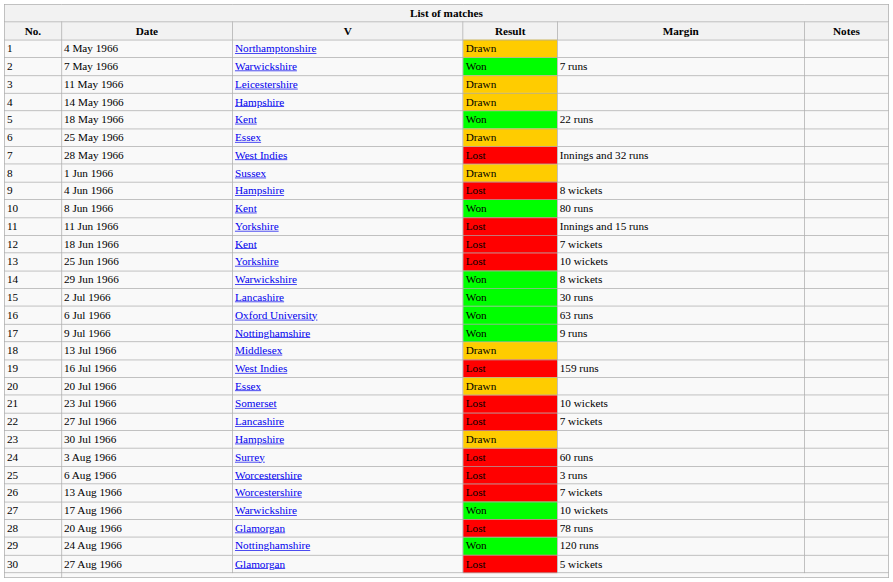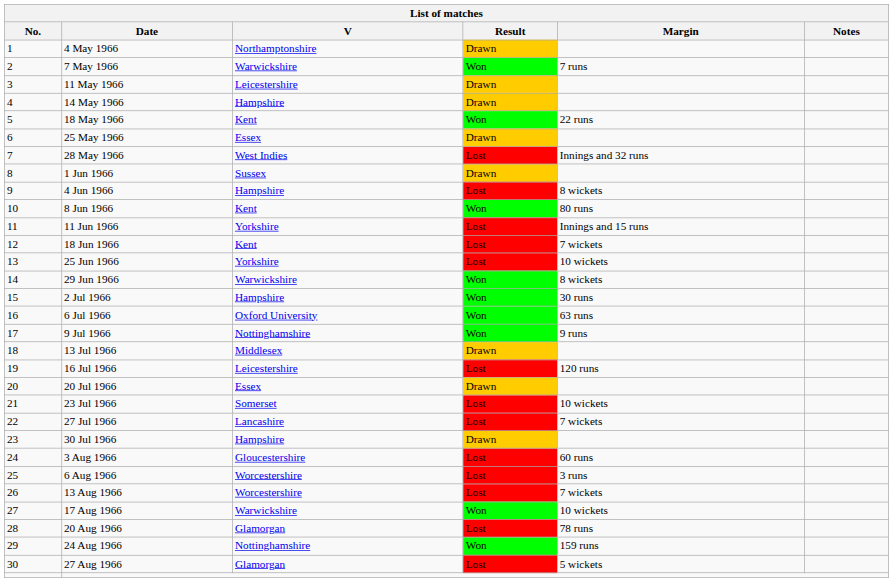 <table class="wikitable" width="100%">
 <tr>
 <th bgcolor="#efefef" colspan=6>List of matches</th>
 </tr>
 <tr bgcolor="#efefef">
 <th>No.</th>
 <th>Date</th>
 <th>V</th>
 <th>Result</th>
 <th>Margin</th>
 <th>Notes</th>
 </tr>
 <tr>
 <td>1</td>
 <td>4 May 1966</td>
 <td><a href='#'>Northamptonshire</a> <br> </td>
 <td bgcolor="#FFCC00">Drawn</td>
 <td></td>
 <td></td>
 </tr>
 <tr>
 <td>2</td>
 <td>7 May 1966</td>
 <td><a href='#'>Warwickshire</a> <br> </td>
 <td bgcolor="#00FF00">Won</td>
 <td>7 runs</td>
 <td></td>
 </tr>
 <tr>
 <td>3</td>
 <td>11 May 1966</td>
 <td><a href='#'>Leicestershire</a><br> </td>
 <td bgcolor="#FFCC00">Drawn</td>
 <td></td>
 <td></td>
 </tr>
 <tr>
 <td>4</td>
 <td>14 May 1966</td>
 <td><a href='#'>Hampshire</a><br> </td>
 <td bgcolor="#FFCC00">Drawn</td>
 <td></td>
 <td></td>
 </tr>
 <tr>
 <td>5</td>
 <td>18 May 1966</td>
 <td><a href='#'>Kent</a> <br></td>
 <td bgcolor="#00FF00">Won</td>
 <td>22 runs</td>
 <td></td>
 </tr>
 <tr>
 <td>6</td>
 <td>25 May 1966</td>
 <td><a href='#'>Essex</a>  <br> </td>
 <td bgcolor="#FFCC00">Drawn</td>
 <td></td>
 <td></td>
 </tr>
 <tr>
 <td>7</td>
 <td>28 May 1966</td>
 <td><a href='#'>West Indies</a> <br> </td>
 <td bgcolor="#FF0000">Lost</td>
 <td>Innings and 32 runs</td>
 <td></td>
 </tr>
 <tr>
 <td>8</td>
 <td>1 Jun 1966</td>
 <td><a href='#'>Sussex</a>  <br> </td>
 <td bgcolor="#FFCC00">Drawn</td>
 <td></td>
 <td></td>
 </tr>
 <tr>
 <td>9</td>
 <td>4 Jun 1966</td>
 <td><a href='#'>Hampshire</a><br> </td>
 <td bgcolor="#FF0000">Lost</td>
 <td>8 wickets</td>
 <td></td>
 </tr>
 <tr>
 <td>10</td>
 <td>8 Jun 1966</td>
 <td><a href='#'>Kent</a> <br></td>
 <td bgcolor="#00FF00">Won</td>
 <td>80 runs</td>
 <td></td>
 </tr>
 <tr>
 <td>11</td>
 <td>11 Jun 1966</td>
 <td><a href='#'>Yorkshire</a><br> </td>
 <td bgcolor="#FF0000">Lost</td>
 <td>Innings and 15 runs</td>
 <td></td>
 </tr>
 <tr>
 <td>12</td>
 <td>18 Jun 1966</td>
 <td><a href='#'>Kent</a> <br></td>
 <td bgcolor="#FF0000">Lost</td>
 <td>7 wickets</td>
 <td></td>
 </tr>
 <tr>
 <td>13</td>
 <td>25 Jun 1966</td>
 <td><a href='#'>Yorkshire</a><br> </td>
 <td bgcolor="#FF0000">Lost</td>
 <td>10 wickets</td>
 <td></td>
 </tr>
 <tr>
 <td>14</td>
 <td>29 Jun 1966</td>
 <td><a href='#'>Warwickshire</a> <br> </td>
 <td bgcolor="#00FF00">Won</td>
 <td>8 wickets</td>
 <td></td>
 </tr>
 <tr>
 <td>15</td>
 <td>2 Jul 1966</td>
-<td><a href='#'>Lancashire</a> <br> </td>
+<td><a href='#'>Hampshire</a><br> </td>
 <td bgcolor="#00FF00">Won</td>
 <td>30 runs</td>
 <td></td>
 </tr>
 <tr>
 <td>16</td>
 <td>6 Jul 1966</td>
 <td><a href='#'>Oxford University</a> <br> </td>
 <td bgcolor="#00FF00">Won</td>
 <td>63 runs</td>
 <td></td>
 </tr>
 <tr>
 <td>17</td>
 <td>9 Jul 1966</td>
 <td><a href='#'>Nottinghamshire</a> <br> </td>
 <td bgcolor="#00FF00">Won</td>
 <td>9 runs</td>
 <td></td>
 </tr>
 <tr>
 <td>18</td>
 <td>13 Jul 1966</td>
 <td><a href='#'>Middlesex</a>   <br> </td>
 <td bgcolor="#FFCC00">Drawn</td>
 <td></td>
 <td></td>
 </tr>
 <tr>
 <td>19</td>
 <td>16 Jul 1966</td>
-<td><a href='#'>West Indies</a> <br> </td>
+<td><a href='#'>Leicestershire</a><br> </td>
 <td bgcolor="#FF0000">Lost</td>
-<td>159 runs</td>
+<td>120 runs</td>
 <td></td>
 </tr>
 <tr>
 <td>20</td>
 <td>20 Jul 1966</td>
 <td><a href='#'>Essex</a>  <br></td>
 <td bgcolor="#FFCC00">Drawn</td>
 <td></td>
 <td></td>
 </tr>
 <tr>
 <td>21</td>
 <td>23 Jul 1966</td>
 <td><a href='#'>Somerset</a><br> </td>
 <td bgcolor="#FF0000">Lost</td>
 <td>10 wickets</td>
 <td></td>
 </tr>
 <tr>
 <td>22</td>
 <td>27 Jul 1966</td>
 <td><a href='#'>Lancashire</a> <br> </td>
 <td bgcolor="#FF0000">Lost</td>
 <td>7 wickets</td>
 <td></td>
 </tr>
 <tr>
 <td>23</td>
 <td>30 Jul 1966</td>
 <td><a href='#'>Hampshire</a><br> </td>
 <td bgcolor="#FFCC00">Drawn</td>
 <td></td>
 <td></td>
 </tr>
 <tr>
 <td>24</td>
 <td>3 Aug 1966</td>
-<td><a href='#'>Surrey</a><br> </td>
+<td><a href='#'>Gloucestershire</a> <br> </td>
 <td bgcolor="#FF0000">Lost</td>
 <td>60 runs</td>
 <td></td>
 </tr>
 <tr>
 <td>25</td>
 <td>6 Aug 1966</td>
 <td><a href='#'>Worcestershire</a><br> </td>
 <td bgcolor="#FF0000">Lost</td>
 <td>3 runs</td>
 <td></td>
 </tr>
 <tr>
 <td>26</td>
 <td>13 Aug 1966</td>
 <td><a href='#'>Worcestershire</a><br> </td>
 <td bgcolor="#FF0000">Lost</td>
 <td>7 wickets</td>
 <td></td>
 </tr>
 <tr>
 <td>27</td>
 <td>17 Aug 1966</td>
 <td><a href='#'>Warwickshire</a> <br> </td>
 <td bgcolor="#00FF00">Won</td>
 <td>10 wickets</td>
 <td></td>
 </tr>
 <tr>
 <td>28</td>
 <td>20 Aug 1966</td>
 <td><a href='#'>Glamorgan</a> <br> </td>
 <td bgcolor="#FF0000">Lost</td>
 <td>78 runs</td>
 <td></td>
 </tr>
 <tr>
 <td>29</td>
 <td>24 Aug 1966</td>
 <td><a href='#'>Nottinghamshire</a> <br> </td>
 <td bgcolor="#00FF00">Won</td>
-<td>120 runs</td>
+<td>159 runs</td>
 <td></td>
 </tr>
 <tr>
 <td>30</td>
 <td>27 Aug 1966</td>
 <td><a href='#'>Glamorgan</a> <br> </td>
 <td bgcolor="#FF0000">Lost</td>
 <td>5 wickets</td>
 <td></td>
 </tr>
 <tr>
 <td></td>
 </tr>
 </table>
